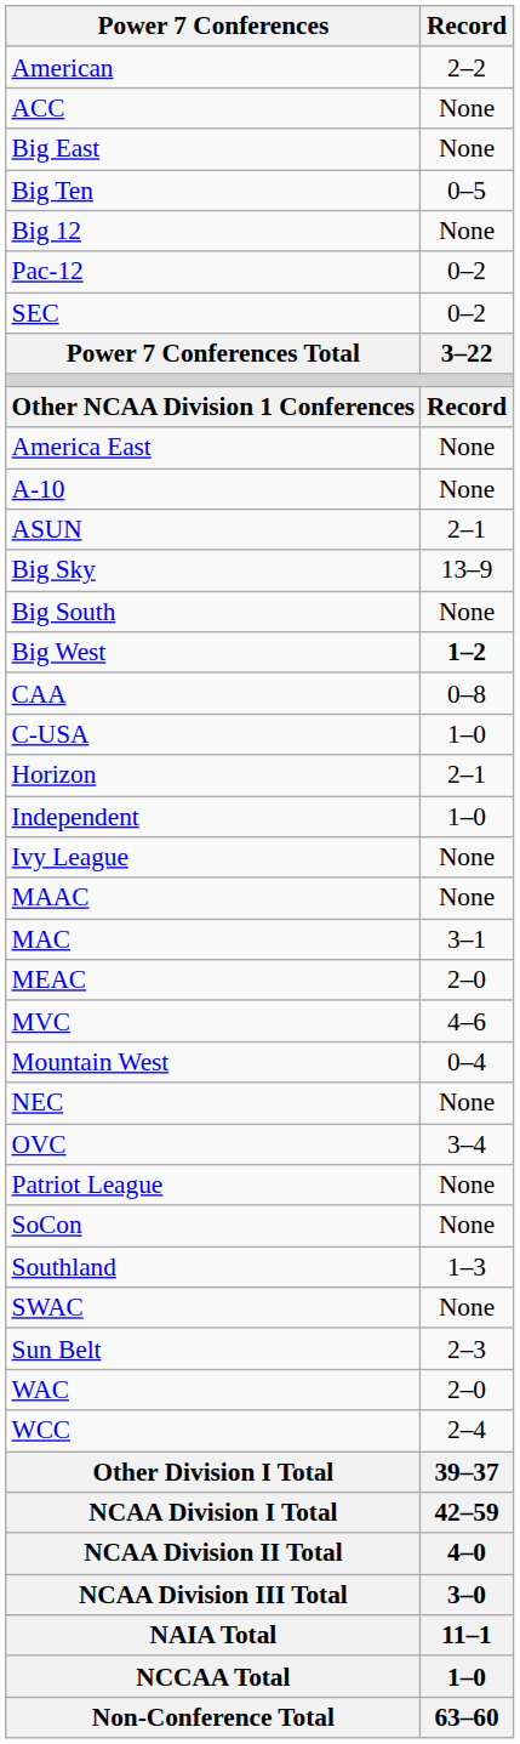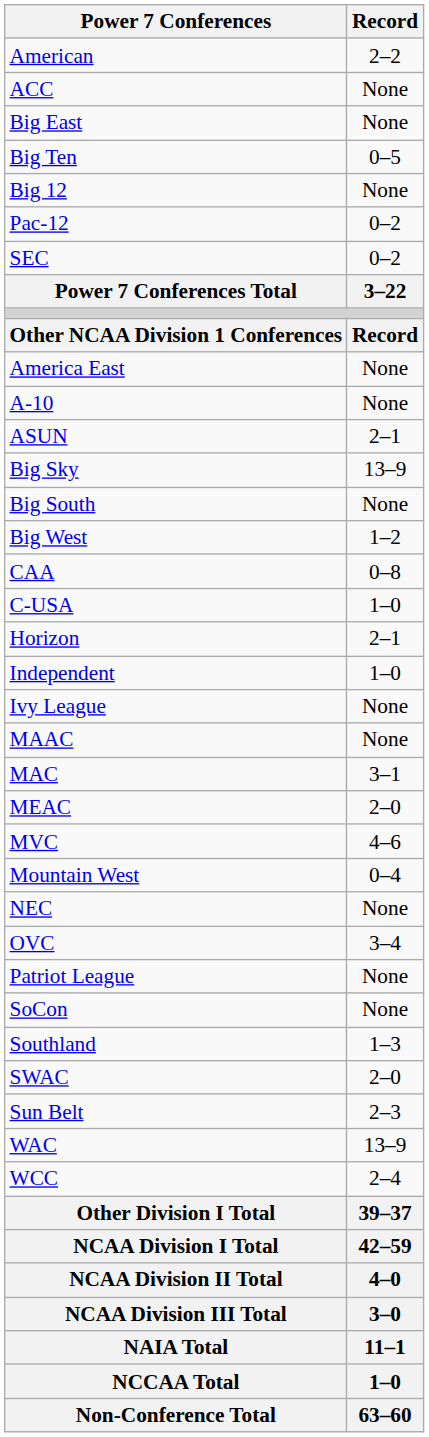 <table class="wikitable">
 <tr>
 <th>Power 7 Conferences</th>
 <th>Record</th>
 </tr>
 <tr>
 <td><a href='#'>American</a></td>
 <td align=center>2–2</td>
 </tr>
 <tr>
 <td><a href='#'>ACC</a></td>
 <td align=center>None</td>
 </tr>
 <tr>
 <td><a href='#'>Big East</a></td>
 <td align=center>None</td>
 </tr>
 <tr>
 <td><a href='#'>Big Ten</a></td>
 <td align=center>0–5</td>
 </tr>
 <tr>
 <td><a href='#'>Big 12</a></td>
 <td align=center>None</td>
 </tr>
 <tr>
 <td><a href='#'>Pac-12</a></td>
 <td align=center>0–2</td>
 </tr>
 <tr>
 <td><a href='#'>SEC</a></td>
 <td align=center>0–2</td>
 </tr>
 <tr>
 <th>Power 7 Conferences Total</th>
 <th>3–22</th>
 </tr>
 <tr>
 <th colspan="2" style="background:lightgrey;"></th>
 </tr>
 <tr>
 <th>Other NCAA Division 1 Conferences</th>
 <th>Record</th>
 </tr>
 <tr>
 <td><a href='#'>America East</a></td>
 <td align=center>None</td>
 </tr>
 <tr>
 <td><a href='#'>A-10</a></td>
 <td align=center>None</td>
 </tr>
 <tr>
 <td><a href='#'>ASUN</a></td>
 <td align=center>2–1</td>
 </tr>
 <tr>
 <td><a href='#'>Big Sky</a></td>
 <td align=center>13–9</td>
 </tr>
 <tr>
 <td><a href='#'>Big South</a></td>
 <td align=center>None</td>
 </tr>
 <tr>
 <td><a href='#'>Big West</a></td>
-<td align=center><strong>1–2</strong></td>
+<td align=center>1–2</td>
 </tr>
 <tr>
 <td><a href='#'>CAA</a></td>
 <td align=center>0–8</td>
 </tr>
 <tr>
 <td><a href='#'>C-USA</a></td>
 <td align=center>1–0</td>
 </tr>
 <tr>
 <td><a href='#'>Horizon</a></td>
 <td align=center>2–1</td>
 </tr>
 <tr>
 <td><a href='#'>Independent</a></td>
 <td align=center>1–0</td>
 </tr>
 <tr>
 <td><a href='#'>Ivy League</a></td>
 <td align=center>None</td>
 </tr>
 <tr>
 <td><a href='#'>MAAC</a></td>
 <td align=center>None</td>
 </tr>
 <tr>
 <td><a href='#'>MAC</a></td>
 <td align=center>3–1</td>
 </tr>
 <tr>
 <td><a href='#'>MEAC</a></td>
 <td align=center>2–0</td>
 </tr>
 <tr>
 <td><a href='#'>MVC</a></td>
 <td align=center>4–6</td>
 </tr>
 <tr>
 <td><a href='#'>Mountain West</a></td>
 <td align=center>0–4</td>
 </tr>
 <tr>
 <td><a href='#'>NEC</a></td>
 <td align=center>None</td>
 </tr>
 <tr>
 <td><a href='#'>OVC</a></td>
 <td align=center>3–4</td>
 </tr>
 <tr>
 <td><a href='#'>Patriot League</a></td>
 <td align=center>None</td>
 </tr>
 <tr>
 <td><a href='#'>SoCon</a></td>
 <td align=center>None</td>
 </tr>
 <tr>
 <td><a href='#'>Southland</a></td>
 <td align=center>1–3</td>
 </tr>
 <tr>
 <td><a href='#'>SWAC</a></td>
-<td align=center>None</td>
+<td align=center>2–0</td>
 </tr>
 <tr>
 <td><a href='#'>Sun Belt</a></td>
 <td align=center>2–3</td>
 </tr>
 <tr>
 <td><a href='#'>WAC</a></td>
-<td align=center>2–0</td>
+<td align=center>13–9</td>
 </tr>
 <tr>
 <td><a href='#'>WCC</a></td>
 <td align=center>2–4</td>
 </tr>
 <tr>
 <th>Other Division I Total</th>
 <th>39–37</th>
 </tr>
 <tr>
 <th>NCAA Division I Total</th>
 <th>42–59</th>
 </tr>
 <tr>
 <th>NCAA Division II Total</th>
 <th>4–0</th>
 </tr>
 <tr>
 <th>NCAA Division III Total</th>
 <th>3–0</th>
 </tr>
 <tr>
 <th>NAIA Total</th>
 <th>11–1</th>
 </tr>
 <tr>
 <th>NCCAA Total</th>
 <th>1–0</th>
 </tr>
 <tr>
 <th>Non-Conference Total</th>
 <th>63–60</th>
 </tr>
 </table>
